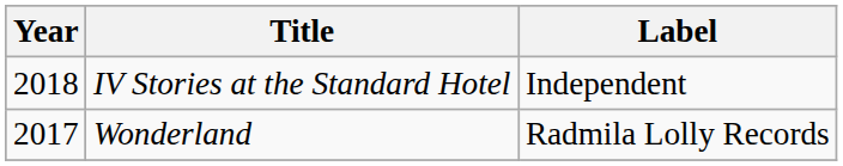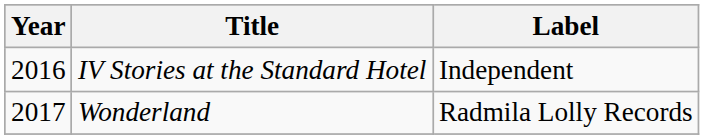 <table class="wikitable">
 <tr>
 <th>Year</th>
 <th>Title</th>
 <th>Label</th>
 </tr>
 <tr>
-<td>2018</td>
+<td>2016</td>
 <td><em>IV Stories at the Standard Hotel</em></td>
 <td>Independent</td>
 </tr>
 <tr>
 <td>2017</td>
 <td><em>Wonderland</em></td>
 <td>Radmila Lolly Records</td>
 </tr>
 </table>
